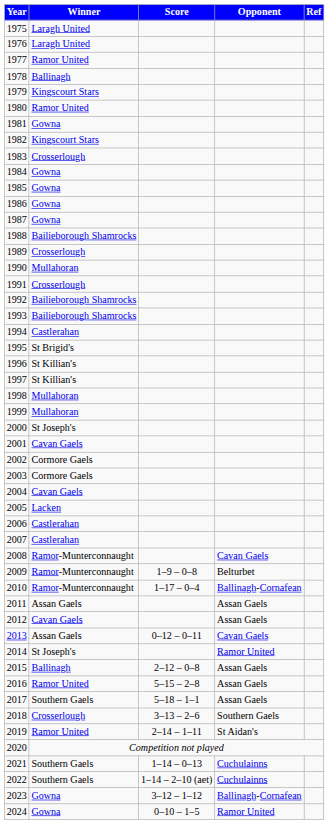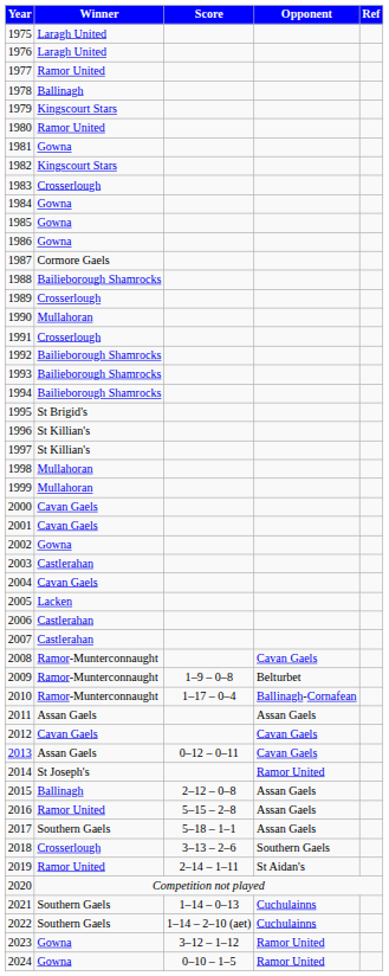 <table class="wikitable" style="text-align:center">
 <tr>
 <th style="background:blue;color:white">Year</th>
 <th style="background:blue;color:white">Winner</th>
 <th style="background:blue;color:white">Score</th>
 <th style="background:blue;color:white">Opponent</th>
 <th style="background:blue;color:white">Ref</th>
 </tr>
 <tr>
 <td>1975</td>
 <td style="text-align:left"><a href='#'>Laragh United</a></td>
 <td></td>
 <td style="text-align:left"></td>
 <td></td>
 </tr>
 <tr>
 <td>1976</td>
 <td style="text-align:left"><a href='#'>Laragh United</a></td>
 <td></td>
 <td style="text-align:left"></td>
 <td></td>
 </tr>
 <tr>
 <td>1977</td>
 <td style="text-align:left"><a href='#'>Ramor United</a></td>
 <td></td>
 <td style="text-align:left"></td>
 <td></td>
 </tr>
 <tr>
 <td>1978</td>
 <td style="text-align:left"><a href='#'>Ballinagh</a></td>
 <td></td>
 <td style="text-align:left"></td>
 <td></td>
 </tr>
 <tr>
 <td>1979</td>
 <td style="text-align:left"><a href='#'>Kingscourt Stars</a></td>
 <td></td>
 <td style="text-align:left"></td>
 <td></td>
 </tr>
 <tr>
 <td>1980</td>
 <td style="text-align:left"><a href='#'>Ramor United</a></td>
 <td></td>
 <td style="text-align:left"></td>
 <td></td>
 </tr>
 <tr>
 <td>1981</td>
 <td style="text-align:left"><a href='#'>Gowna</a></td>
 <td></td>
 <td style="text-align:left"></td>
 <td></td>
 </tr>
 <tr>
 <td>1982</td>
 <td style="text-align:left"><a href='#'>Kingscourt Stars</a></td>
 <td></td>
 <td style="text-align:left"></td>
 <td></td>
 </tr>
 <tr>
 <td>1983</td>
 <td style="text-align:left"><a href='#'>Crosserlough</a></td>
 <td></td>
 <td style="text-align:left"></td>
 <td></td>
 </tr>
 <tr>
 <td>1984</td>
 <td style="text-align:left"><a href='#'>Gowna</a></td>
 <td></td>
 <td style="text-align:left"></td>
 <td></td>
 </tr>
 <tr>
 <td>1985</td>
 <td style="text-align:left"><a href='#'>Gowna</a></td>
 <td></td>
 <td style="text-align:left"></td>
 <td></td>
 </tr>
 <tr>
 <td>1986</td>
 <td style="text-align:left"><a href='#'>Gowna</a></td>
 <td></td>
 <td style="text-align:left"></td>
 <td></td>
 </tr>
 <tr>
 <td>1987</td>
-<td style="text-align:left"><a href='#'>Gowna</a></td>
+<td style="text-align:left">Cormore Gaels</td>
 <td></td>
 <td style="text-align:left"></td>
 <td></td>
 </tr>
 <tr>
 <td>1988</td>
 <td style="text-align:left"><a href='#'>Bailieborough Shamrocks</a></td>
 <td></td>
 <td style="text-align:left"></td>
 <td></td>
 </tr>
 <tr>
 <td>1989</td>
 <td style="text-align:left"><a href='#'>Crosserlough</a></td>
 <td></td>
 <td style="text-align:left"></td>
 <td></td>
 </tr>
 <tr>
 <td>1990</td>
 <td style="text-align:left"><a href='#'>Mullahoran</a></td>
 <td></td>
 <td style="text-align:left"></td>
 <td></td>
 </tr>
 <tr>
 <td>1991</td>
 <td style="text-align:left"><a href='#'>Crosserlough</a></td>
 <td></td>
 <td style="text-align:left"></td>
 <td></td>
 </tr>
 <tr>
 <td>1992</td>
 <td style="text-align:left"><a href='#'>Bailieborough Shamrocks</a></td>
 <td></td>
 <td style="text-align:left"></td>
 <td></td>
 </tr>
 <tr>
 <td>1993</td>
 <td style="text-align:left"><a href='#'>Bailieborough Shamrocks</a></td>
 <td></td>
 <td style="text-align:left"></td>
 <td></td>
 </tr>
 <tr>
 <td>1994</td>
-<td style="text-align:left"><a href='#'>Castlerahan</a></td>
+<td style="text-align:left"><a href='#'>Bailieborough Shamrocks</a></td>
 <td></td>
 <td style="text-align:left"></td>
 <td></td>
 </tr>
 <tr>
 <td>1995</td>
 <td style="text-align:left">St Brigid's</td>
 <td></td>
 <td style="text-align:left"></td>
 <td></td>
 </tr>
 <tr>
 <td>1996</td>
 <td style="text-align:left">St Killian's</td>
 <td></td>
 <td style="text-align:left"></td>
 <td></td>
 </tr>
 <tr>
 <td>1997</td>
 <td style="text-align:left">St Killian's</td>
 <td></td>
 <td style="text-align:left"></td>
 <td></td>
 </tr>
 <tr>
 <td>1998</td>
 <td style="text-align:left"><a href='#'>Mullahoran</a></td>
 <td></td>
 <td style="text-align:left"></td>
 <td></td>
 </tr>
 <tr>
 <td>1999</td>
 <td style="text-align:left"><a href='#'>Mullahoran</a></td>
 <td></td>
 <td style="text-align:left"></td>
 <td></td>
 </tr>
 <tr>
 <td>2000</td>
-<td style="text-align:left">St Joseph's</td>
+<td style="text-align:left"><a href='#'>Cavan Gaels</a></td>
 <td></td>
 <td style="text-align:left"></td>
 <td></td>
 </tr>
 <tr>
 <td>2001</td>
 <td style="text-align:left"><a href='#'>Cavan Gaels</a></td>
 <td></td>
 <td style="text-align:left"></td>
 <td></td>
 </tr>
 <tr>
 <td>2002</td>
-<td style="text-align:left">Cormore Gaels</td>
+<td style="text-align:left"><a href='#'>Gowna</a></td>
 <td></td>
 <td style="text-align:left"></td>
 <td></td>
 </tr>
 <tr>
 <td>2003</td>
-<td style="text-align:left">Cormore Gaels</td>
+<td style="text-align:left"><a href='#'>Castlerahan</a></td>
 <td></td>
 <td style="text-align:left"></td>
 <td></td>
 </tr>
 <tr>
 <td>2004</td>
 <td style="text-align:left"><a href='#'>Cavan Gaels</a></td>
 <td></td>
 <td style="text-align:left"></td>
 <td></td>
 </tr>
 <tr>
 <td>2005</td>
 <td style="text-align:left"><a href='#'>Lacken</a></td>
 <td></td>
 <td style="text-align:left"></td>
 <td></td>
 </tr>
 <tr>
 <td>2006</td>
 <td style="text-align:left"><a href='#'>Castlerahan</a></td>
 <td></td>
 <td style="text-align:left"></td>
 <td></td>
 </tr>
 <tr>
 <td>2007</td>
 <td style="text-align:left"><a href='#'>Castlerahan</a></td>
 <td></td>
 <td style="text-align:left"></td>
 <td></td>
 </tr>
 <tr>
 <td>2008</td>
 <td style="text-align:left"><a href='#'>Ramor</a>-Munterconnaught</td>
 <td></td>
 <td style="text-align:left"><a href='#'>Cavan Gaels</a></td>
 <td></td>
 </tr>
 <tr>
 <td>2009</td>
 <td style="text-align:left"><a href='#'>Ramor</a>-Munterconnaught</td>
 <td>1–9 – 0–8</td>
 <td style="text-align:left">Belturbet</td>
 <td></td>
 </tr>
 <tr>
 <td>2010</td>
 <td style="text-align:left"><a href='#'>Ramor</a>-Munterconnaught</td>
 <td>1–17 – 0–4</td>
 <td style="text-align:left"><a href='#'>Ballinagh</a>-<a href='#'>Cornafean</a></td>
 <td></td>
 </tr>
 <tr>
 <td>2011</td>
 <td style="text-align:left">Assan Gaels</td>
 <td></td>
 <td style="text-align:left">Assan Gaels</td>
 <td></td>
 </tr>
 <tr>
 <td>2012</td>
 <td style="text-align:left"><a href='#'>Cavan Gaels</a></td>
 <td></td>
-<td style="text-align:left">Assan Gaels</td>
+<td style="text-align:left"><a href='#'>Cavan Gaels</a></td>
 <td></td>
 </tr>
 <tr>
 <td><a href='#'>2013</a></td>
 <td style="text-align:left">Assan Gaels</td>
 <td>0–12 – 0–11</td>
 <td style="text-align:left"><a href='#'>Cavan Gaels</a></td>
 <td></td>
 </tr>
 <tr>
 <td>2014</td>
 <td style="text-align:left">St Joseph's</td>
 <td></td>
 <td style="text-align:left"><a href='#'>Ramor United</a></td>
 <td></td>
 </tr>
 <tr>
 <td>2015</td>
 <td style="text-align:left"><a href='#'>Ballinagh</a></td>
 <td>2–12 – 0–8</td>
 <td style="text-align:left">Assan Gaels</td>
 <td></td>
 </tr>
 <tr>
 <td>2016</td>
 <td style="text-align:left"><a href='#'>Ramor United</a></td>
 <td>5–15 – 2–8</td>
 <td style="text-align:left">Assan Gaels</td>
 <td></td>
 </tr>
 <tr>
 <td>2017</td>
 <td style="text-align:left">Southern Gaels</td>
 <td>5–18 – 1–1</td>
 <td style="text-align:left">Assan Gaels</td>
 <td></td>
 </tr>
 <tr>
 <td>2018</td>
 <td style="text-align:left"><a href='#'>Crosserlough</a></td>
 <td>3–13 – 2–6</td>
 <td style="text-align:left">Southern Gaels</td>
 <td></td>
 </tr>
 <tr>
 <td>2019</td>
 <td style="text-align:left"><a href='#'>Ramor United</a></td>
 <td>2–14 – 1–11</td>
 <td style="text-align:left">St Aidan's</td>
 <td></td>
 </tr>
 <tr>
 <td>2020</td>
 <td colspan="4" align="center"><em>Competition not played</em></td>
 </tr>
 <tr>
 <td>2021</td>
 <td style="text-align:left">Southern Gaels</td>
 <td>1–14 – 0–13</td>
 <td style="text-align:left"><a href='#'>Cuchulainns</a></td>
 <td></td>
 </tr>
 <tr>
 <td>2022</td>
 <td style="text-align:left">Southern Gaels</td>
 <td>1–14 – 2–10 (aet)</td>
 <td style="text-align:left"><a href='#'>Cuchulainns</a></td>
 <td></td>
 </tr>
 <tr>
 <td>2023</td>
 <td style="text-align:left"><a href='#'>Gowna</a></td>
 <td>3–12 – 1–12</td>
-<td style="text-align:left"><a href='#'>Ballinagh</a>-<a href='#'>Cornafean</a></td>
+<td style="text-align:left"><a href='#'>Ramor United</a></td>
 <td></td>
 </tr>
 <tr>
 <td>2024</td>
 <td style="text-align:left"><a href='#'>Gowna</a></td>
 <td>0–10 – 1–5</td>
 <td style="text-align:left"><a href='#'>Ramor United</a></td>
 <td></td>
 </tr>
 </table>
